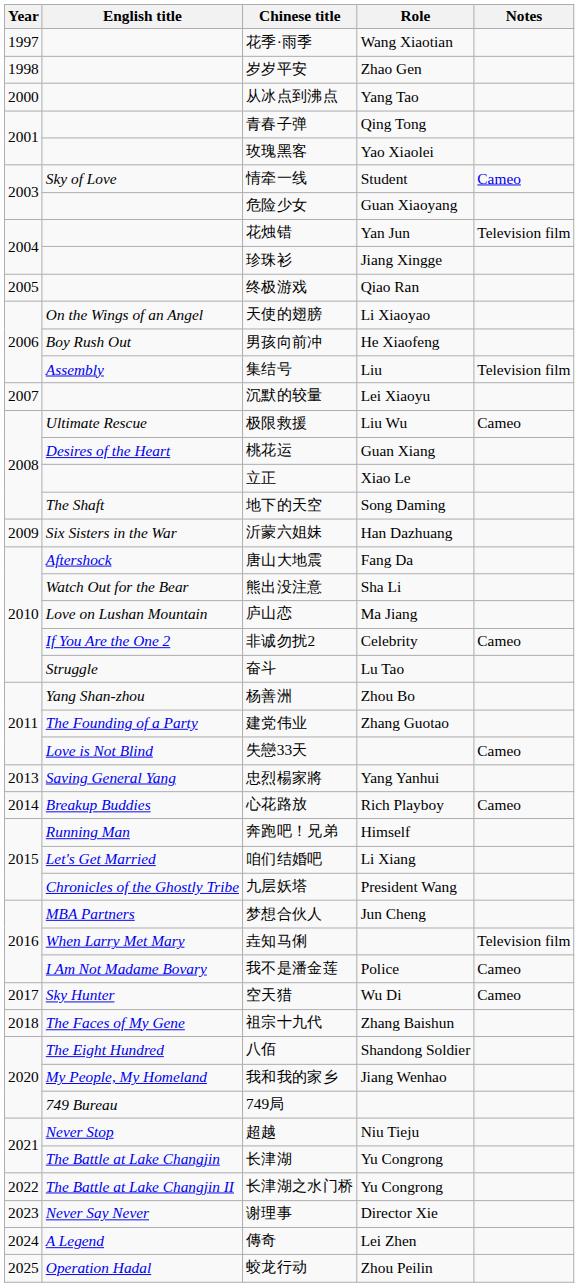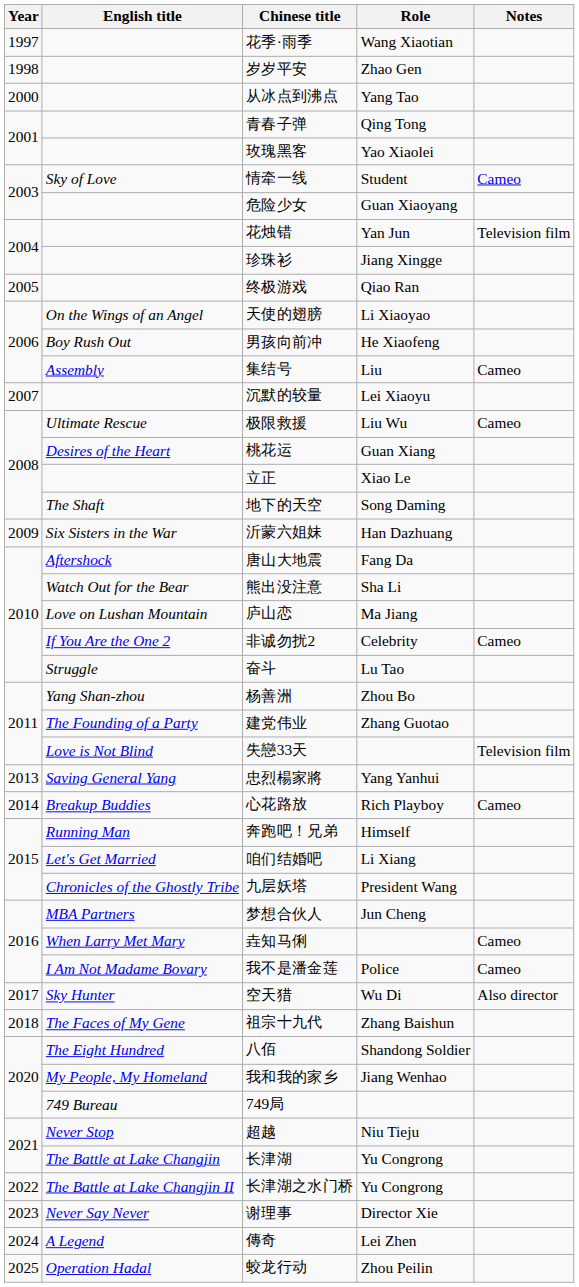 <table class="wikitable sortable">
 <tr>
 <th>Year</th>
 <th>English title</th>
 <th>Chinese title</th>
 <th>Role</th>
 <th>Notes</th>
 </tr>
 <tr>
 <td>1997</td>
 <td></td>
 <td>花季·雨季</td>
 <td>Wang Xiaotian</td>
 <td></td>
 </tr>
 <tr>
 <td>1998</td>
 <td></td>
 <td>岁岁平安</td>
 <td>Zhao Gen</td>
 <td></td>
 </tr>
 <tr>
 <td>2000</td>
 <td></td>
 <td>从冰点到沸点</td>
 <td>Yang Tao</td>
 <td></td>
 </tr>
 <tr>
 <td rowspan=2>2001</td>
 <td></td>
 <td>青春子弹</td>
 <td>Qing Tong</td>
 <td></td>
 </tr>
 <tr>
 <td></td>
 <td>玫瑰黑客</td>
 <td>Yao Xiaolei</td>
 <td></td>
 </tr>
 <tr>
 <td rowspan=2>2003</td>
 <td><em>Sky of Love</em></td>
 <td>情牵一线</td>
 <td>Student</td>
 <td><a href='#'>Cameo</a></td>
 </tr>
 <tr>
 <td></td>
 <td>危险少女</td>
 <td>Guan Xiaoyang</td>
 <td></td>
 </tr>
 <tr>
 <td rowspan=2>2004</td>
 <td></td>
 <td>花烛错</td>
 <td>Yan Jun</td>
 <td>Television film</td>
 </tr>
 <tr>
 <td></td>
 <td>珍珠衫</td>
 <td>Jiang Xingge</td>
 <td></td>
 </tr>
 <tr>
 <td>2005</td>
 <td></td>
 <td>终极游戏</td>
 <td>Qiao Ran</td>
 <td></td>
 </tr>
 <tr>
 <td rowspan=3>2006</td>
 <td><em>On the Wings of an Angel</em></td>
 <td>天使的翅膀</td>
 <td>Li Xiaoyao</td>
 <td></td>
 </tr>
 <tr>
 <td><em>Boy Rush Out</em></td>
 <td>男孩向前冲</td>
 <td>He Xiaofeng</td>
 <td></td>
 </tr>
 <tr>
 <td><em><a href='#'>Assembly</a></em></td>
 <td>集结号</td>
 <td>Liu</td>
-<td>Television film</td>
+<td>Cameo</td>
 </tr>
 <tr>
 <td>2007</td>
 <td></td>
 <td>沉默的较量</td>
 <td>Lei Xiaoyu</td>
 <td></td>
 </tr>
 <tr>
 <td rowspan=4>2008</td>
 <td><em>Ultimate Rescue</em></td>
 <td>极限救援</td>
 <td>Liu Wu</td>
 <td>Cameo</td>
 </tr>
 <tr>
 <td><em><a href='#'>Desires of the Heart</a></em></td>
 <td>桃花运</td>
 <td>Guan Xiang</td>
 <td></td>
 </tr>
 <tr>
 <td></td>
 <td>立正</td>
 <td>Xiao Le</td>
 <td></td>
 </tr>
 <tr>
 <td><em>The Shaft</em></td>
 <td>地下的天空</td>
 <td>Song Daming</td>
 <td></td>
 </tr>
 <tr>
 <td>2009</td>
 <td><em>Six Sisters in the War</em></td>
 <td>沂蒙六姐妹</td>
 <td>Han Dazhuang</td>
 <td></td>
 </tr>
 <tr>
 <td rowspan=5>2010</td>
 <td><em><a href='#'>Aftershock</a></em></td>
 <td>唐山大地震</td>
 <td>Fang Da</td>
 <td></td>
 </tr>
 <tr>
 <td><em>Watch Out for the Bear</em></td>
 <td>熊出没注意</td>
 <td>Sha Li</td>
 <td></td>
 </tr>
 <tr>
 <td><em>Love on Lushan Mountain</em></td>
 <td>庐山恋</td>
 <td>Ma Jiang</td>
 <td></td>
 </tr>
 <tr>
 <td><em><a href='#'>If You Are the One 2</a></em></td>
 <td>非诚勿扰2</td>
 <td>Celebrity</td>
 <td>Cameo</td>
 </tr>
 <tr>
 <td><em>Struggle</em></td>
 <td>奋斗</td>
 <td>Lu Tao</td>
 <td></td>
 </tr>
 <tr>
 <td rowspan=3>2011</td>
 <td><em>Yang Shan-zhou</em></td>
 <td>杨善洲</td>
 <td>Zhou Bo</td>
 <td></td>
 </tr>
 <tr>
 <td><em><a href='#'>The Founding of a Party</a></em></td>
 <td>建党伟业</td>
 <td>Zhang Guotao</td>
 <td></td>
 </tr>
 <tr>
 <td><em><a href='#'>Love is Not Blind</a></em></td>
 <td>失戀33天</td>
 <td></td>
-<td>Cameo</td>
+<td>Television film</td>
 </tr>
 <tr>
 <td>2013</td>
 <td><em><a href='#'>Saving General Yang</a></em></td>
 <td>忠烈楊家將</td>
 <td>Yang Yanhui</td>
 <td></td>
 </tr>
 <tr>
 <td>2014</td>
 <td><em><a href='#'>Breakup Buddies</a></em></td>
 <td>心花路放</td>
 <td>Rich Playboy</td>
 <td>Cameo</td>
 </tr>
 <tr>
 <td rowspan=3>2015</td>
 <td><em><a href='#'>Running Man</a></em></td>
 <td>奔跑吧！兄弟</td>
 <td>Himself</td>
 <td></td>
 </tr>
 <tr>
 <td><em><a href='#'>Let's Get Married</a></em></td>
 <td>咱们结婚吧</td>
 <td>Li Xiang</td>
 <td></td>
 </tr>
 <tr>
 <td><em><a href='#'>Chronicles of the Ghostly Tribe</a></em></td>
 <td>九层妖塔</td>
 <td>President Wang</td>
 <td></td>
 </tr>
 <tr>
 <td rowspan=3>2016</td>
 <td><em><a href='#'>MBA Partners</a></em></td>
 <td>梦想合伙人</td>
 <td>Jun Cheng</td>
 <td></td>
 </tr>
 <tr>
 <td><em><a href='#'>When Larry Met Mary</a></em></td>
 <td>垚知马俐</td>
 <td></td>
-<td>Television film</td>
+<td>Cameo</td>
 </tr>
 <tr>
 <td><em><a href='#'>I Am Not Madame Bovary</a></em></td>
 <td>我不是潘金莲</td>
 <td>Police</td>
 <td>Cameo</td>
 </tr>
 <tr>
 <td rowspan=1>2017</td>
 <td><em><a href='#'>Sky Hunter</a></em></td>
 <td>空天猎</td>
 <td>Wu Di</td>
-<td>Cameo</td>
+<td>Also director</td>
 </tr>
 <tr>
 <td>2018</td>
 <td><em><a href='#'>The Faces of My Gene</a></em></td>
 <td>祖宗十九代</td>
 <td>Zhang Baishun</td>
 <td></td>
 </tr>
 <tr>
 <td rowspan=3>2020</td>
 <td><em><a href='#'>The Eight Hundred</a></em></td>
 <td>八佰</td>
 <td>Shandong Soldier</td>
 <td></td>
 </tr>
 <tr>
 <td><em><a href='#'>My People, My Homeland</a></em></td>
 <td>我和我的家乡</td>
 <td>Jiang Wenhao</td>
 <td></td>
 </tr>
 <tr>
 <td><em>749 Bureau</em></td>
 <td>749局</td>
 <td></td>
 <td></td>
 </tr>
 <tr>
 <td rowspan=2>2021</td>
 <td><em><a href='#'>Never Stop</a></em></td>
 <td>超越</td>
 <td>Niu Tieju</td>
 <td></td>
 </tr>
 <tr>
 <td><em><a href='#'>The Battle at Lake Changjin</a></em></td>
 <td>长津湖</td>
 <td>Yu Congrong</td>
 <td></td>
 </tr>
 <tr>
 <td rowspan=1>2022</td>
 <td><em><a href='#'>The Battle at Lake Changjin II</a></em></td>
 <td>长津湖之水门桥</td>
 <td>Yu Congrong</td>
 <td></td>
 </tr>
 <tr>
 <td>2023</td>
 <td><a href='#'><em>Never Say Never</em></a></td>
 <td>谢理事</td>
 <td>Director Xie</td>
 <td></td>
 </tr>
 <tr>
 <td>2024</td>
 <td><em><a href='#'>A Legend</a></em></td>
 <td>傳奇</td>
 <td>Lei Zhen</td>
 <td></td>
 </tr>
 <tr>
 <td>2025</td>
 <td><em><a href='#'>Operation Hadal</a></em></td>
 <td>蛟龙行动</td>
 <td>Zhou Peilin</td>
 </tr>
 </table>
